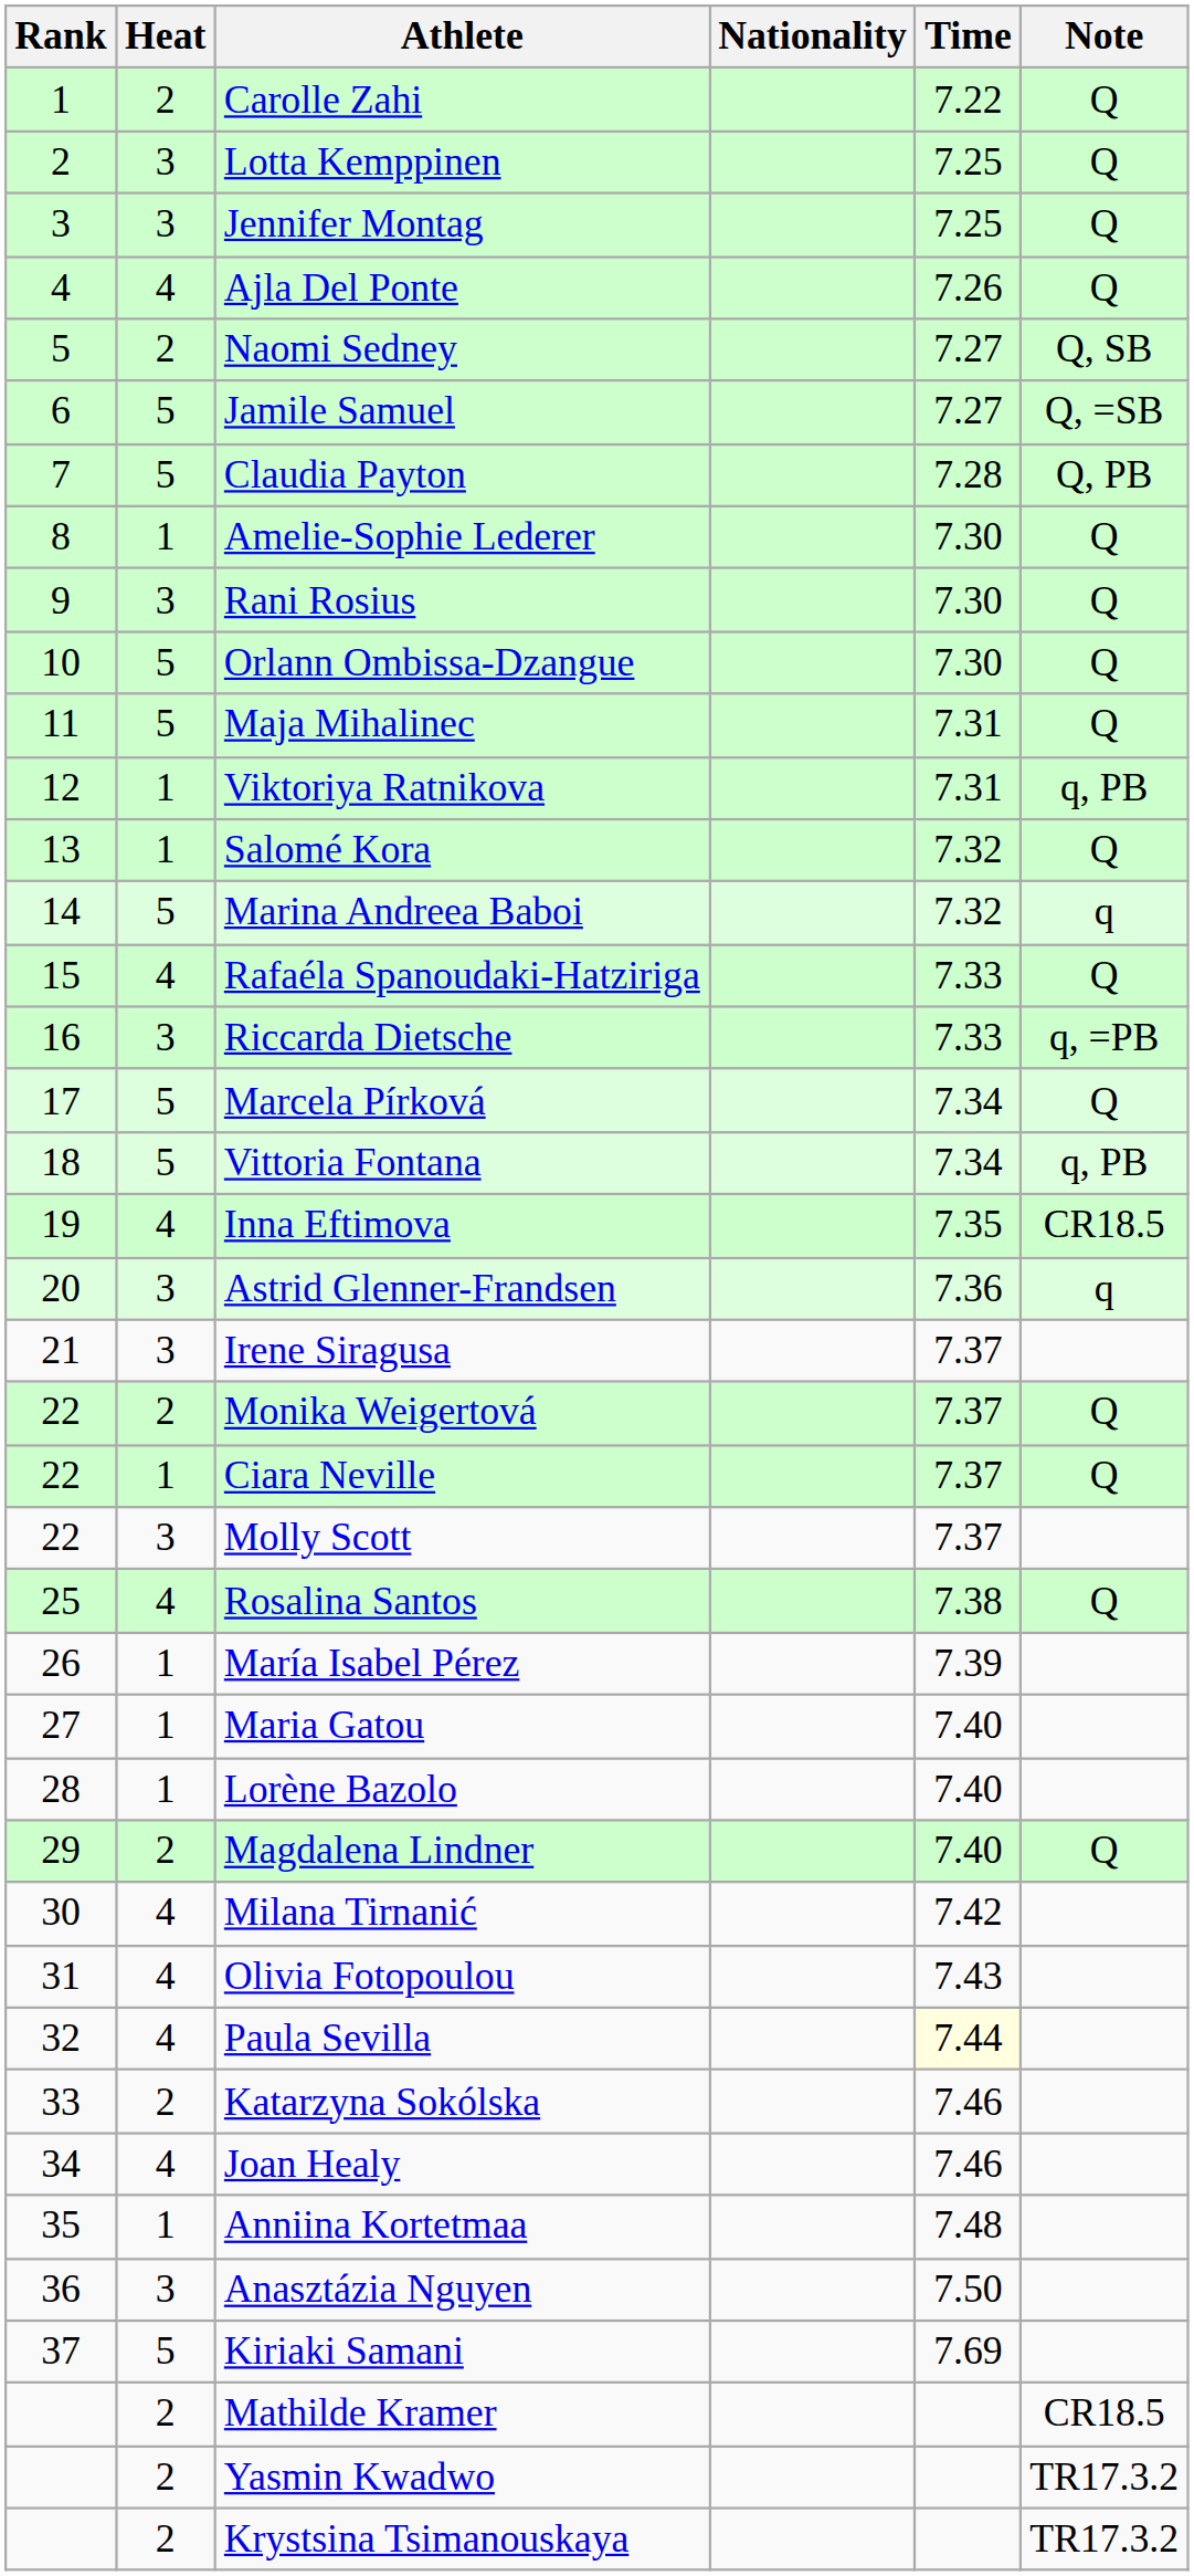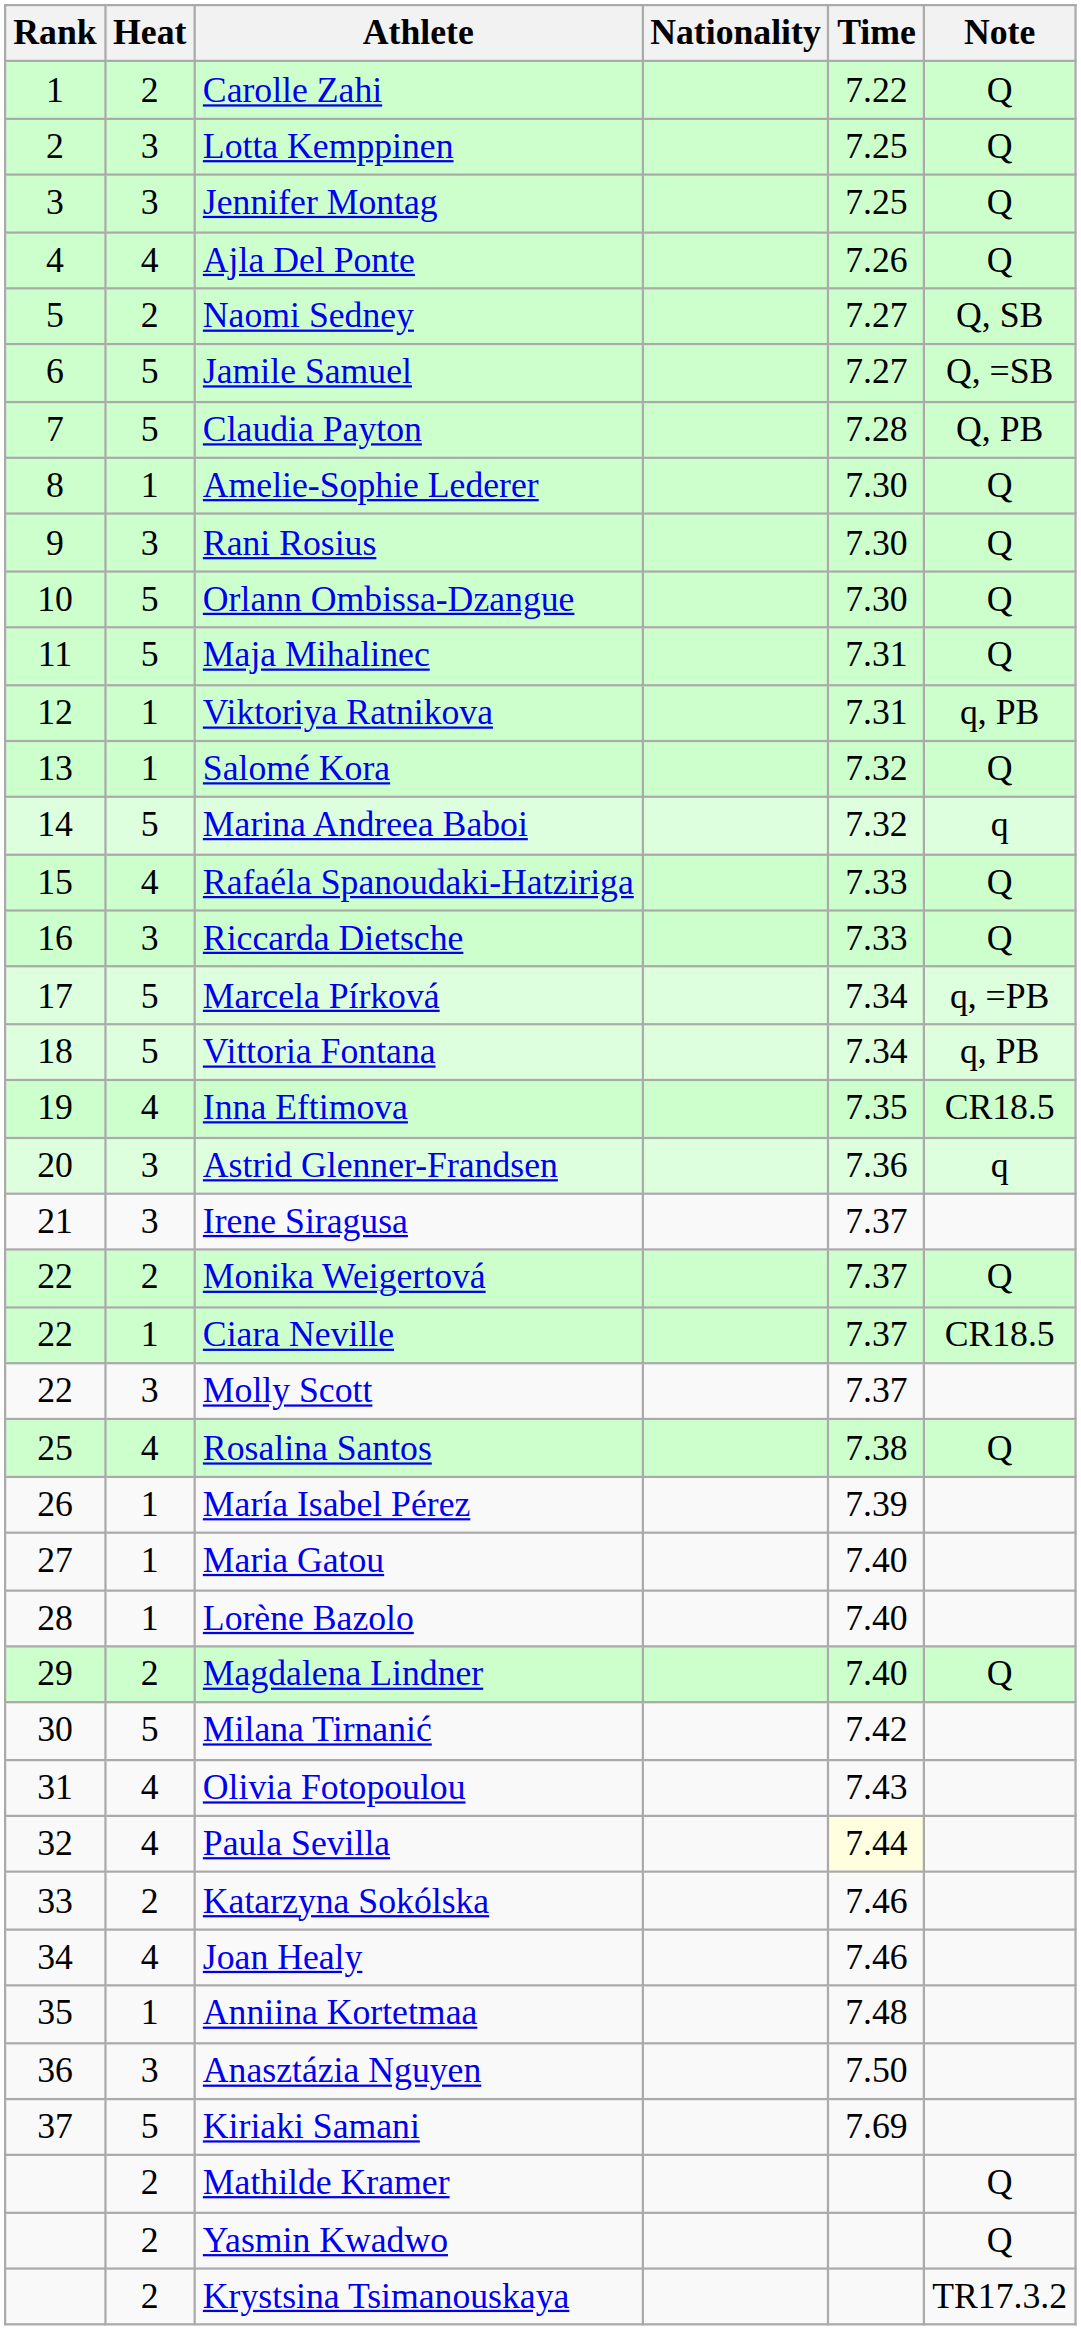 <table class="wikitable sortable" style="text-align:center">
 <tr>
 <th>Rank</th>
 <th>Heat</th>
 <th>Athlete</th>
 <th>Nationality</th>
 <th>Time</th>
 <th>Note</th>
 </tr>
 <tr bgcolor=ccffcc>
 <td>1</td>
 <td>2</td>
 <td align=left><a href='#'>Carolle Zahi</a></td>
 <td align=left></td>
 <td>7.22</td>
 <td>Q</td>
 </tr>
 <tr bgcolor=ccffcc>
 <td>2</td>
 <td>3</td>
 <td align=left><a href='#'>Lotta Kemppinen</a></td>
 <td align=left></td>
 <td>7.25</td>
 <td>Q</td>
 </tr>
 <tr bgcolor=ccffcc>
 <td>3</td>
 <td>3</td>
 <td align=left><a href='#'>Jennifer Montag</a></td>
 <td align=left></td>
 <td>7.25</td>
 <td>Q</td>
 </tr>
 <tr bgcolor=ccffcc>
 <td>4</td>
 <td>4</td>
 <td align=left><a href='#'>Ajla Del Ponte</a></td>
 <td align=left></td>
 <td>7.26</td>
 <td>Q</td>
 </tr>
 <tr bgcolor=ccffcc>
 <td>5</td>
 <td>2</td>
 <td align=left><a href='#'>Naomi Sedney</a></td>
 <td align=left></td>
 <td>7.27</td>
 <td>Q, SB</td>
 </tr>
 <tr bgcolor=ccffcc>
 <td>6</td>
 <td>5</td>
 <td align=left><a href='#'>Jamile Samuel</a></td>
 <td align=left></td>
 <td>7.27</td>
 <td>Q, =SB</td>
 </tr>
 <tr bgcolor=ccffcc>
 <td>7</td>
 <td>5</td>
 <td align=left><a href='#'>Claudia Payton</a></td>
 <td align=left></td>
 <td>7.28</td>
 <td>Q, PB</td>
 </tr>
 <tr bgcolor=ccffcc>
 <td>8</td>
 <td>1</td>
 <td align=left><a href='#'>Amelie-Sophie Lederer</a></td>
 <td align=left></td>
 <td>7.30</td>
 <td>Q</td>
 </tr>
 <tr bgcolor=ccffcc>
 <td>9</td>
 <td>3</td>
 <td align=left><a href='#'>Rani Rosius</a></td>
 <td align=left></td>
 <td>7.30</td>
 <td>Q</td>
 </tr>
 <tr bgcolor=ccffcc>
 <td>10</td>
 <td>5</td>
 <td align=left><a href='#'>Orlann Ombissa-Dzangue</a></td>
 <td align=left></td>
 <td>7.30</td>
 <td>Q</td>
 </tr>
 <tr bgcolor=ccffcc>
 <td>11</td>
 <td>5</td>
 <td align=left><a href='#'>Maja Mihalinec</a></td>
 <td align=left></td>
 <td>7.31</td>
 <td>Q</td>
 </tr>
 <tr bgcolor=ccffcc>
 <td>12</td>
 <td>1</td>
 <td align=left><a href='#'>Viktoriya Ratnikova</a></td>
 <td align=left></td>
 <td>7.31</td>
 <td>q, PB</td>
 </tr>
 <tr bgcolor=ccffcc>
 <td>13</td>
 <td>1</td>
 <td align=left><a href='#'>Salomé Kora</a></td>
 <td align=left></td>
 <td>7.32</td>
 <td>Q</td>
 </tr>
 <tr bgcolor=ddffdd>
 <td>14</td>
 <td>5</td>
 <td align=left><a href='#'>Marina Andreea Baboi</a></td>
 <td align=left></td>
 <td>7.32</td>
 <td>q</td>
 </tr>
 <tr bgcolor=ccffcc>
 <td>15</td>
 <td>4</td>
 <td align=left><a href='#'>Rafaéla Spanoudaki-Hatziriga</a></td>
 <td align=left></td>
 <td>7.33</td>
 <td>Q</td>
 </tr>
 <tr bgcolor=ccffcc>
 <td>16</td>
 <td>3</td>
 <td align=left><a href='#'>Riccarda Dietsche</a></td>
 <td align=left></td>
 <td>7.33</td>
-<td>q, =PB</td>
+<td>Q</td>
 </tr>
 <tr bgcolor=ddffdd>
 <td>17</td>
 <td>5</td>
 <td align=left><a href='#'>Marcela Pírková</a></td>
 <td align=left></td>
 <td>7.34</td>
-<td>Q</td>
+<td>q, =PB</td>
 </tr>
 <tr bgcolor=ddffdd>
 <td>18</td>
 <td>5</td>
 <td align=left><a href='#'>Vittoria Fontana</a></td>
 <td align=left></td>
 <td>7.34</td>
 <td>q, PB</td>
 </tr>
 <tr bgcolor=ccffcc>
 <td>19</td>
 <td>4</td>
 <td align=left><a href='#'>Inna Eftimova</a></td>
 <td align=left></td>
 <td>7.35</td>
 <td>CR18.5</td>
 </tr>
 <tr bgcolor=ddffdd>
 <td>20</td>
 <td>3</td>
 <td align=left><a href='#'>Astrid Glenner-Frandsen</a></td>
 <td align=left></td>
 <td>7.36</td>
 <td>q</td>
 </tr>
 <tr>
 <td>21</td>
 <td>3</td>
 <td align=left><a href='#'>Irene Siragusa</a></td>
 <td align=left></td>
 <td>7.37</td>
 <td></td>
 </tr>
 <tr bgcolor=ccffcc>
 <td>22</td>
 <td>2</td>
 <td align=left><a href='#'>Monika Weigertová</a></td>
 <td align=left></td>
 <td>7.37</td>
 <td>Q</td>
 </tr>
 <tr bgcolor=ccffcc>
 <td>22</td>
 <td>1</td>
 <td align=left><a href='#'>Ciara Neville</a></td>
 <td align=left></td>
 <td>7.37</td>
-<td>Q</td>
+<td>CR18.5</td>
 </tr>
 <tr>
 <td>22</td>
 <td>3</td>
 <td align=left><a href='#'>Molly Scott</a></td>
 <td align=left></td>
 <td>7.37</td>
 <td></td>
 </tr>
 <tr bgcolor=ccffcc>
 <td>25</td>
 <td>4</td>
 <td align=left><a href='#'>Rosalina Santos</a></td>
 <td align=left></td>
 <td>7.38</td>
 <td>Q</td>
 </tr>
 <tr>
 <td>26</td>
 <td>1</td>
 <td align=left><a href='#'>María Isabel Pérez</a></td>
 <td align=left></td>
 <td>7.39</td>
 <td></td>
 </tr>
 <tr>
 <td>27</td>
 <td>1</td>
 <td align=left><a href='#'>Maria Gatou</a></td>
 <td align=left></td>
 <td>7.40</td>
 <td></td>
 </tr>
 <tr>
 <td>28</td>
 <td>1</td>
 <td align=left><a href='#'>Lorène Bazolo</a></td>
 <td align=left></td>
 <td>7.40</td>
 <td></td>
 </tr>
 <tr bgcolor=ccffcc>
 <td>29</td>
 <td>2</td>
 <td align=left><a href='#'>Magdalena Lindner</a></td>
 <td align=left></td>
 <td>7.40</td>
 <td>Q</td>
 </tr>
 <tr>
 <td>30</td>
-<td>4</td>
+<td>5</td>
 <td align=left><a href='#'>Milana Tirnanić</a></td>
 <td align=left></td>
 <td>7.42</td>
 <td></td>
 </tr>
 <tr>
 <td>31</td>
 <td>4</td>
 <td align=left><a href='#'>Olivia Fotopoulou</a></td>
 <td align=left></td>
 <td>7.43</td>
 <td></td>
 </tr>
 <tr>
 <td>32</td>
 <td>4</td>
 <td align=left><a href='#'>Paula Sevilla</a></td>
 <td align=left></td>
 <td style="background: lightyellow;">7.44</td>
 <td></td>
 </tr>
 <tr>
 <td>33</td>
 <td>2</td>
 <td align=left><a href='#'>Katarzyna Sokólska</a></td>
 <td align=left></td>
 <td>7.46</td>
 <td></td>
 </tr>
 <tr>
 <td>34</td>
 <td>4</td>
 <td align=left><a href='#'>Joan Healy</a></td>
 <td align=left></td>
 <td>7.46</td>
 <td></td>
 </tr>
 <tr>
 <td>35</td>
 <td>1</td>
 <td align=left><a href='#'>Anniina Kortetmaa</a></td>
 <td align=left></td>
 <td>7.48</td>
 <td></td>
 </tr>
 <tr>
 <td>36</td>
 <td>3</td>
 <td align=left><a href='#'>Anasztázia Nguyen</a></td>
 <td align=left></td>
 <td>7.50</td>
 <td></td>
 </tr>
 <tr>
 <td>37</td>
 <td>5</td>
 <td align=left><a href='#'>Kiriaki Samani</a></td>
 <td align=left></td>
 <td>7.69</td>
 <td></td>
 </tr>
 <tr>
 <td></td>
 <td>2</td>
 <td align=left><a href='#'>Mathilde Kramer</a></td>
 <td align=left></td>
 <td></td>
-<td>CR18.5</td>
+<td>Q</td>
 </tr>
 <tr>
 <td></td>
 <td>2</td>
 <td align=left><a href='#'>Yasmin Kwadwo</a></td>
 <td align=left></td>
 <td></td>
-<td>TR17.3.2 </td>
+<td>Q</td>
 </tr>
 <tr>
 <td></td>
 <td>2</td>
 <td align=left><a href='#'>Krystsina Tsimanouskaya</a></td>
 <td align=left></td>
 <td></td>
 <td>TR17.3.2</td>
 </tr>
 </table>
